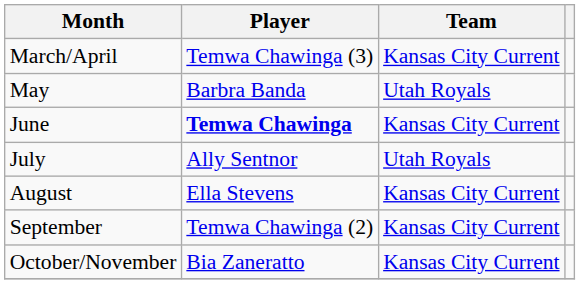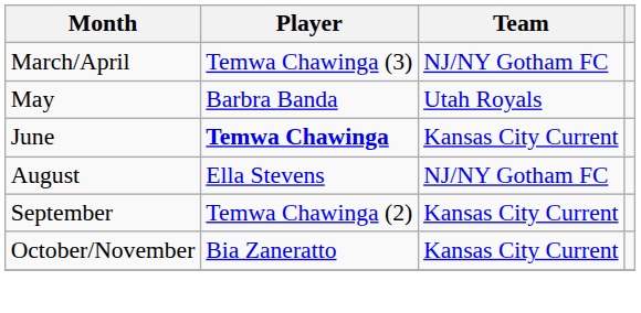 <table class="wikitable">
 <tr>
 <th scope="col">Month</th>
 <th scope="col">Player</th>
 <th scope="col">Team</th>
 <th scope="col"></th>
 </tr>
 <tr>
 <td>March/April</td>
 <td> <a href='#'>Temwa Chawinga</a> (3)</td>
-<td><a href='#'>Kansas City Current</a></td>
+<td><a href='#'>NJ/NY Gotham FC</a></td>
 <td></td>
 </tr>
 <tr>
 <td>May</td>
 <td> <a href='#'>Barbra Banda</a></td>
 <td><a href='#'>Utah Royals</a></td>
 <td></td>
 </tr>
 <tr>
 <td>June</td>
 <td><strong> <a href='#'>Temwa Chawinga</a></strong></td>
 <td><a href='#'>Kansas City Current</a></td>
 <td></td>
 </tr>
 <tr>
-<td>July</td>
-<td> <a href='#'>Ally Sentnor</a></td>
-<td><a href='#'>Utah Royals</a></td>
-<td></td>
-</tr>
-<tr>
 <td>August</td>
 <td> <a href='#'>Ella Stevens</a></td>
-<td><a href='#'>Kansas City Current</a></td>
+<td><a href='#'>NJ/NY Gotham FC</a></td>
 <td></td>
 </tr>
 <tr>
 <td>September</td>
 <td> <a href='#'>Temwa Chawinga</a> (2)</td>
 <td><a href='#'>Kansas City Current</a></td>
 <td></td>
 </tr>
 <tr>
 <td>October/November</td>
 <td> <a href='#'>Bia Zaneratto</a></td>
 <td><a href='#'>Kansas City Current</a></td>
 <td></td>
 </tr>
 <tr>
 </tr>
 </table>
